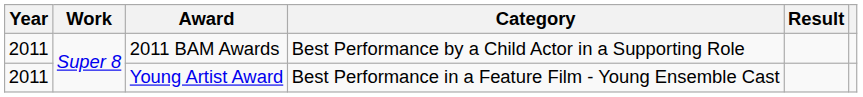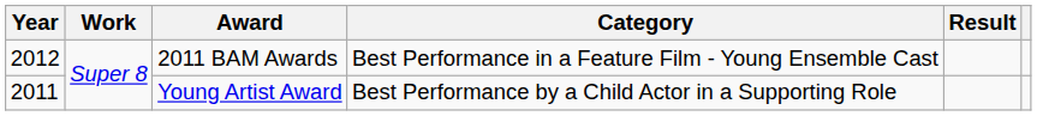 <table class="wikitable sortable">
 <tr>
 <th>Year</th>
 <th>Work</th>
 <th>Award</th>
 <th>Category</th>
 <th>Result</th>
 <th></th>
 </tr>
 <tr>
-<td>2011</td>
+<td>2012</td>
 <td rowspan="2"><em><a href='#'>Super 8</a></em></td>
 <td>2011 BAM Awards</td>
-<td>Best Performance by a Child Actor in a Supporting Role</td>
+<td>Best Performance in a Feature Film - Young Ensemble Cast</td>
 <td></td>
 <td></td>
 </tr>
 <tr>
 <td>2011</td>
 <td><a href='#'>Young Artist Award</a></td>
-<td>Best Performance in a Feature Film - Young Ensemble Cast</td>
+<td>Best Performance by a Child Actor in a Supporting Role</td>
 <td></td>
 <td></td>
 </tr>
 </table>
